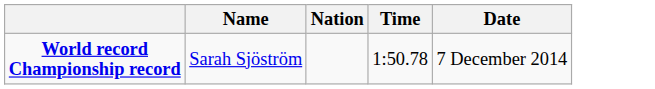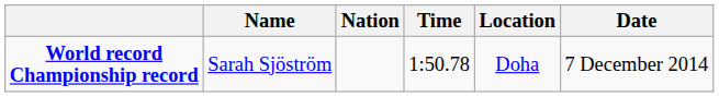 <table class=wikitable style=text-align:center>
 <tr>
 <th></th>
 <th>Name</th>
 <th>Nation</th>
 <th>Time</th>
+<th>Location</th>
 <th>Date</th>
 </tr>
 <tr>
 <td><strong><a href='#'>World record</a><br><a href='#'>Championship record</a></strong></td>
 <td align=left><a href='#'>Sarah Sjöström</a></td>
 <td align=left></td>
 <td align=left>1:50.78</td>
+<td><a href='#'>Doha</a></td>
 <td>7 December 2014</td>
 </tr>
 </table>
